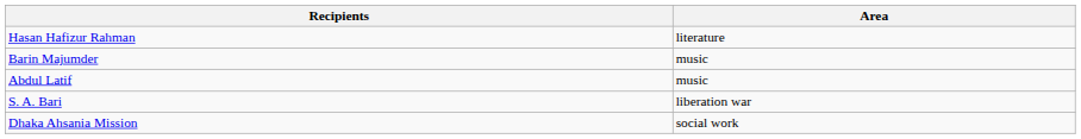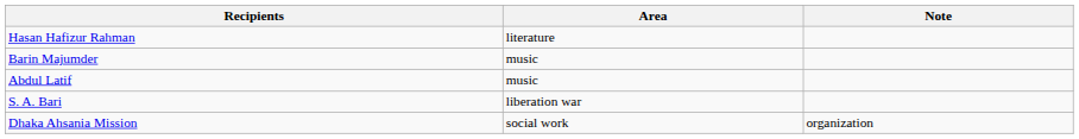 <table class="wikitable" style="width:80%;">
 <tr>
 <th>Recipients</th>
 <th>Area</th>
+<th>Note</th>
 </tr>
 <tr>
 <td><a href='#'>Hasan Hafizur Rahman</a></td>
 <td>literature</td>
+<td></td>
 </tr>
 <tr>
 <td><a href='#'>Barin Majumder</a></td>
 <td>music</td>
+<td></td>
 </tr>
 <tr>
 <td><a href='#'>Abdul Latif</a></td>
 <td>music</td>
+<td></td>
 </tr>
 <tr>
 <td><a href='#'>S. A. Bari</a></td>
 <td>liberation war</td>
+<td></td>
 </tr>
 <tr>
 <td><a href='#'>Dhaka Ahsania Mission</a></td>
 <td>social work</td>
+<td>organization</td>
 </tr>
 </table>
